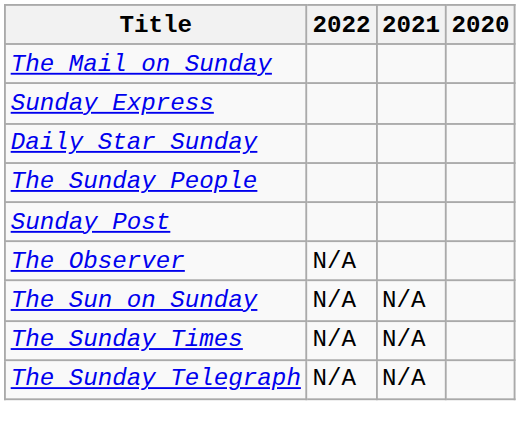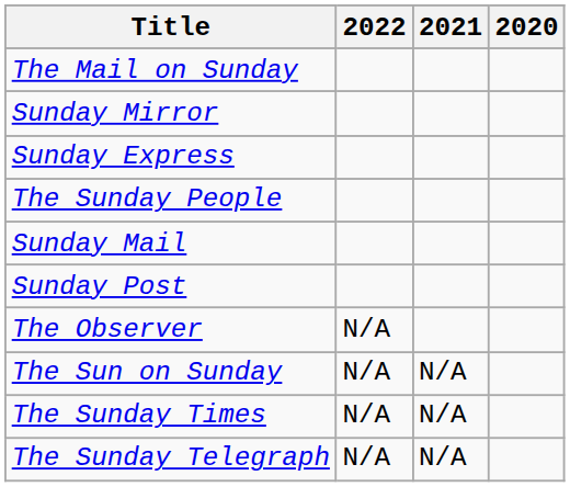 <table class="wikitable sortable">
 <tr>
 <th>Title</th>
 <th>2022</th>
 <th>2021</th>
 <th>2020</th>
 </tr>
 <tr>
 <td><em><a href='#'>The Mail on Sunday</a></em></td>
 <td></td>
 <td></td>
 <td></td>
 </tr>
 <tr>
+<td><em><a href='#'>Sunday Mirror</a></em></td>
+<td></td>
+<td></td>
+<td></td>
+</tr>
+<tr>
 <td><em><a href='#'>Sunday Express</a></em></td>
 <td></td>
 <td></td>
 <td></td>
 </tr>
 <tr>
-<td><em><a href='#'>Daily Star Sunday</a></em></td>
+<td><em><a href='#'>The Sunday People</a></em></td>
 <td></td>
 <td></td>
 <td></td>
 </tr>
 <tr>
-<td><em><a href='#'>The Sunday People</a></em></td>
+<td><em><a href='#'>Sunday Mail</a></em></td>
 <td></td>
 <td></td>
 <td></td>
 </tr>
 <tr>
 <td><em><a href='#'>Sunday Post</a></em></td>
 <td></td>
 <td></td>
 <td></td>
 </tr>
 <tr>
 <td><em><a href='#'>The Observer</a></em></td>
 <td>N/A</td>
 <td></td>
 <td></td>
 </tr>
 <tr>
 <td><em><a href='#'>The Sun on Sunday</a></em></td>
 <td>N/A</td>
 <td>N/A</td>
 <td></td>
 </tr>
 <tr>
 <td><em><a href='#'>The Sunday Times</a></em></td>
 <td>N/A</td>
 <td>N/A</td>
 <td></td>
 </tr>
 <tr>
 <td><em><a href='#'>The Sunday Telegraph</a></em></td>
 <td>N/A</td>
 <td>N/A</td>
 <td></td>
 </tr>
 </table>
